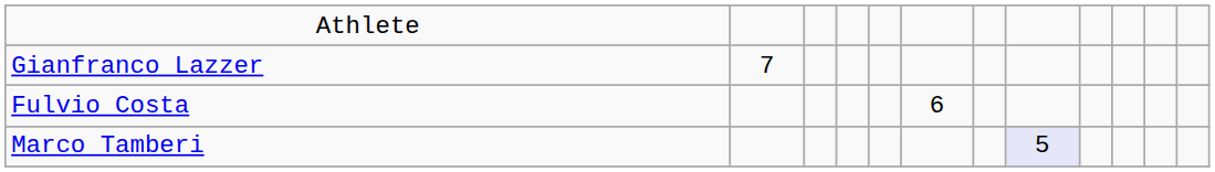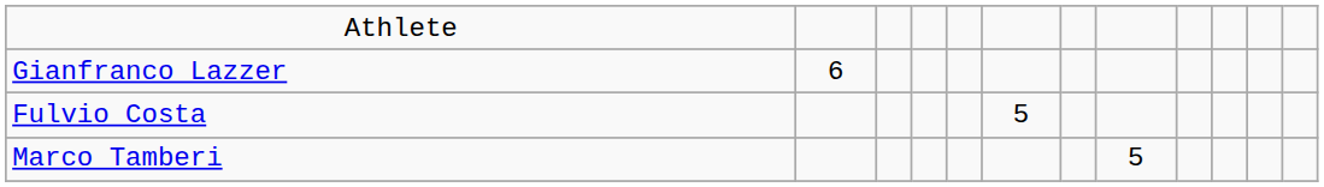 <table class="wikitable" style="text-align: center; font-size:100%" width=40%">
 <tr>
 <td>Athlete</td>
 <td></td>
 <td></td>
 <td></td>
 <td></td>
 <td></td>
 <td></td>
 <td></td>
 <td></td>
 <td></td>
 <td></td>
 <td></td>
 </tr>
 <tr>
 <td align=left><a href='#'>Gianfranco Lazzer</a></td>
-<td>7</td>
+<td>6</td>
 <td></td>
 <td></td>
 <td></td>
 <td></td>
 <td></td>
 <td></td>
 <td></td>
 <td></td>
 <td></td>
 <td></td>
 </tr>
 <tr>
 <td align=left><a href='#'>Fulvio Costa</a></td>
 <td></td>
 <td></td>
 <td></td>
 <td></td>
-<td>6</td>
+<td>5</td>
 <td></td>
 <td></td>
 <td></td>
 <td></td>
 <td></td>
 <td></td>
 </tr>
 <tr>
 <td align=left><a href='#'>Marco Tamberi</a></td>
 <td></td>
 <td></td>
 <td></td>
 <td></td>
 <td></td>
 <td></td>
-<td style="background: lavender;">5</td>
+<td>5</td>
 <td></td>
 <td></td>
 <td></td>
 <td></td>
 </tr>
 </table>
